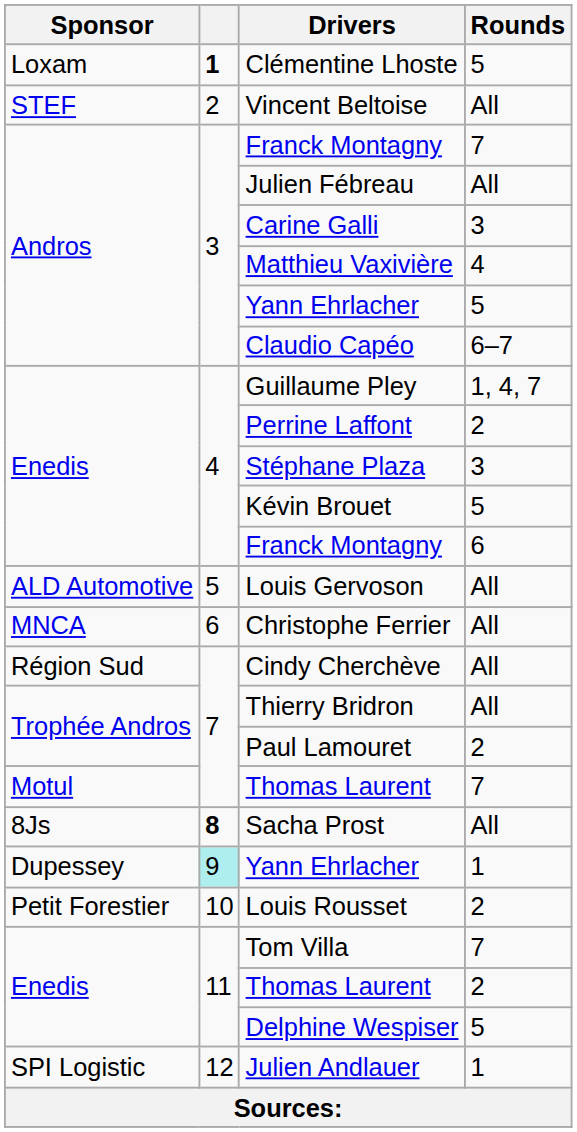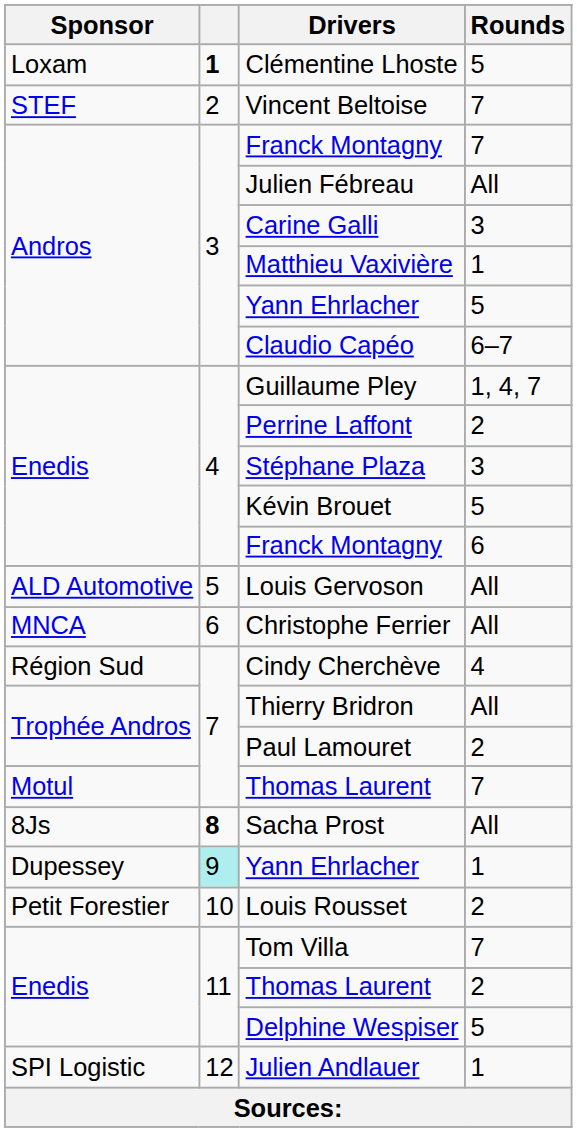 <table class="wikitable" style="font-size: 85%">
 <tr>
 <th>Sponsor</th>
 <th></th>
 <th>Drivers</th>
 <th>Rounds</th>
 </tr>
 <tr>
 <td>Loxam</td>
 <td><strong>1</strong></td>
 <td> Clémentine Lhoste</td>
 <td>5</td>
 </tr>
 <tr>
 <td><a href='#'>STEF</a></td>
 <td>2</td>
 <td> Vincent Beltoise</td>
-<td>All</td>
+<td>7</td>
 </tr>
 <tr>
 <td rowspan=6><a href='#'>Andros</a></td>
 <td rowspan=6>3</td>
 <td> <a href='#'>Franck Montagny</a></td>
 <td>7</td>
 </tr>
 <tr>
 <td> Julien Fébreau</td>
 <td>All</td>
 </tr>
 <tr>
 <td> <a href='#'>Carine Galli</a></td>
 <td>3</td>
 </tr>
 <tr>
 <td> <a href='#'>Matthieu Vaxivière</a></td>
-<td>4</td>
+<td>1</td>
 </tr>
 <tr>
 <td> <a href='#'>Yann Ehrlacher</a></td>
 <td>5</td>
 </tr>
 <tr>
 <td> <a href='#'>Claudio Capéo</a></td>
 <td>6–7</td>
 </tr>
 <tr>
 <td rowspan=5><a href='#'>Enedis</a></td>
 <td rowspan=5>4</td>
 <td> Guillaume Pley</td>
 <td>1, 4, 7</td>
 </tr>
 <tr>
 <td> <a href='#'>Perrine Laffont</a></td>
 <td>2</td>
 </tr>
 <tr>
 <td> <a href='#'>Stéphane Plaza</a></td>
 <td>3</td>
 </tr>
 <tr>
 <td> Kévin Brouet</td>
 <td>5</td>
 </tr>
 <tr>
 <td> <a href='#'>Franck Montagny</a></td>
 <td>6</td>
 </tr>
 <tr>
 <td><a href='#'>ALD Automotive</a></td>
 <td>5</td>
 <td> Louis Gervoson</td>
 <td>All</td>
 </tr>
 <tr>
 <td><a href='#'>MNCA</a></td>
 <td>6</td>
 <td> Christophe Ferrier</td>
 <td>All</td>
 </tr>
 <tr>
 <td>Région Sud</td>
 <td rowspan=4>7</td>
 <td> Cindy Cherchève</td>
-<td>All</td>
+<td>4</td>
 </tr>
 <tr>
 <td rowspan=2><a href='#'>Trophée Andros</a></td>
 <td> Thierry Bridron</td>
 <td>All</td>
 </tr>
 <tr>
 <td> Paul Lamouret</td>
 <td>2</td>
 </tr>
 <tr>
 <td><a href='#'>Motul</a></td>
 <td> <a href='#'>Thomas Laurent</a></td>
 <td>7</td>
 </tr>
 <tr>
 <td>8Js</td>
 <td><strong>8</strong></td>
 <td> Sacha Prost</td>
 <td>All</td>
 </tr>
 <tr>
 <td>Dupessey</td>
 <td style="background: paleturquoise;">9</td>
 <td> <a href='#'>Yann Ehrlacher</a></td>
 <td>1</td>
 </tr>
 <tr>
 <td>Petit Forestier</td>
 <td>10</td>
 <td> Louis Rousset</td>
 <td>2</td>
 </tr>
 <tr>
 <td rowspan=3><a href='#'>Enedis</a></td>
 <td rowspan=3>11</td>
 <td> Tom Villa</td>
 <td>7</td>
 </tr>
 <tr>
 <td> <a href='#'>Thomas Laurent</a></td>
 <td>2</td>
 </tr>
 <tr>
 <td> <a href='#'>Delphine Wespiser</a></td>
 <td>5</td>
 </tr>
 <tr>
 <td>SPI Logistic</td>
 <td>12</td>
 <td> <a href='#'>Julien Andlauer</a></td>
 <td>1</td>
 </tr>
 <tr>
 <th colspan=4>Sources:</th>
 </tr>
 </table>
